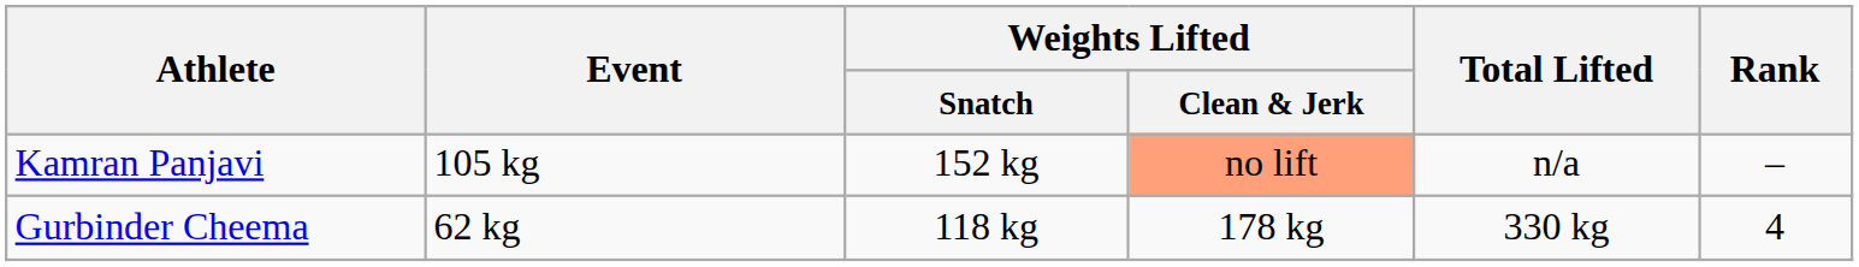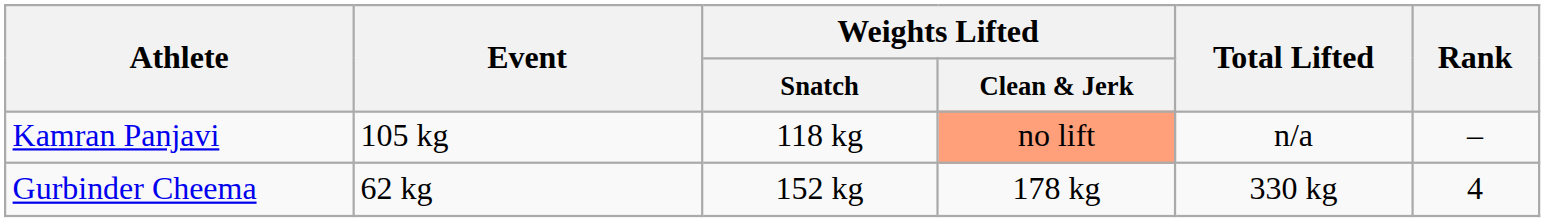 <table class=wikitable style="font-size:90%">
 <tr>
 <th rowspan="2" width=150>Athlete</th>
 <th rowspan="2" width=150>Event</th>
 <th colspan="2" width=200>Weights Lifted</th>
 <th rowspan="2" width=100>Total Lifted</th>
 <th rowspan="2" width=50>Rank</th>
 </tr>
 <tr>
 <th width=100><small>Snatch</small></th>
 <th width=100><small>Clean & Jerk</small></th>
 </tr>
 <tr>
 <td><a href='#'>Kamran Panjavi</a></td>
 <td>105 kg</td>
-<td align="center">152 kg</td>
+<td align="center">118 kg</td>
 <td align="center" style="background: lightsalmon;">no lift</td>
 <td align="center">n/a</td>
 <td align="center">–</td>
 </tr>
 <tr>
 <td><a href='#'>Gurbinder Cheema</a></td>
 <td>62 kg</td>
-<td align="center">118 kg</td>
+<td align="center">152 kg</td>
 <td align="center">178 kg</td>
 <td align="center">330 kg</td>
 <td align="center">4</td>
 </tr>
 </table>
